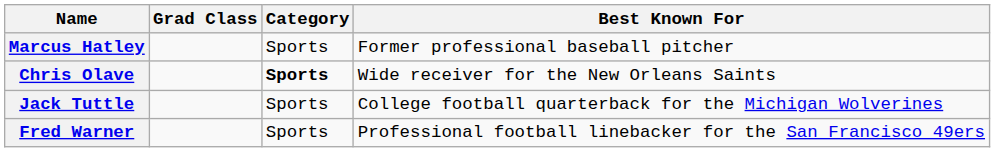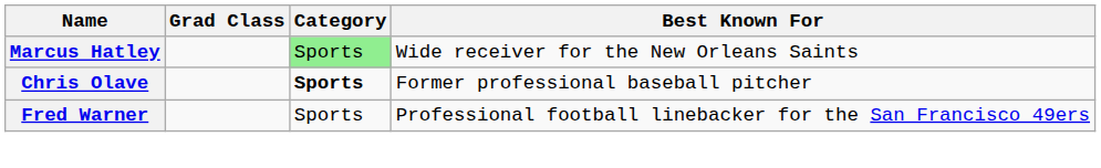 <table class="wikitable sortable plainrowheaders">
 <tr>
 <th scope="col">Name</th>
 <th scope="col">Grad Class</th>
 <th scope="col">Category</th>
 <th scope="col">Best Known For</th>
 </tr>
 <tr>
 <th scope="row"><a href='#'>Marcus Hatley</a></th>
 <td></td>
-<td>Sports</td>
-<td>Former professional baseball pitcher</td>
+<td style="background: lightgreen;">Sports</td>
+<td>Wide receiver for the New Orleans Saints</td>
 </tr>
 <tr>
 <th scope="row"><a href='#'>Chris Olave</a></th>
 <td></td>
 <td><strong>Sports</strong></td>
-<td>Wide receiver for the New Orleans Saints</td>
-</tr>
-<tr>
-<th scope="row"><a href='#'>Jack Tuttle</a></th>
-<td></td>
-<td>Sports</td>
-<td>College football quarterback for the <a href='#'>Michigan Wolverines</a></td>
+<td>Former professional baseball pitcher</td>
 </tr>
 <tr>
 <th scope="row"><a href='#'>Fred Warner</a></th>
 <td></td>
 <td>Sports</td>
 <td>Professional football linebacker for the <a href='#'>San Francisco 49ers</a></td>
 </tr>
 </table>
